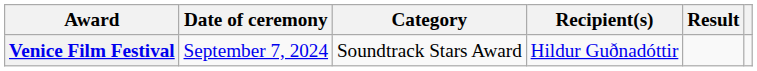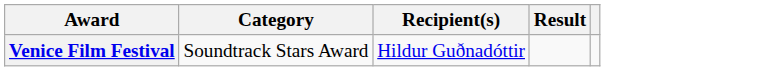 <table class="wikitable sortable plainrowheaders">
 <tr>
 <th scope="col">Award</th>
-<th scope="col">Date of ceremony</th>
 <th scope="col">Category</th>
 <th scope="col">Recipient(s)</th>
 <th scope="col">Result</th>
 <th scope="col" class="unsortable"></th>
 </tr>
 <tr>
 <th scope="row"><a href='#'>Venice Film Festival</a></th>
-<td><a href='#'>September 7, 2024</a></td>
 <td>Soundtrack Stars Award</td>
 <td><a href='#'>Hildur Guðnadóttir</a></td>
 <td></td>
 <td style="text-align:center;"></td>
 </tr>
 </table>
